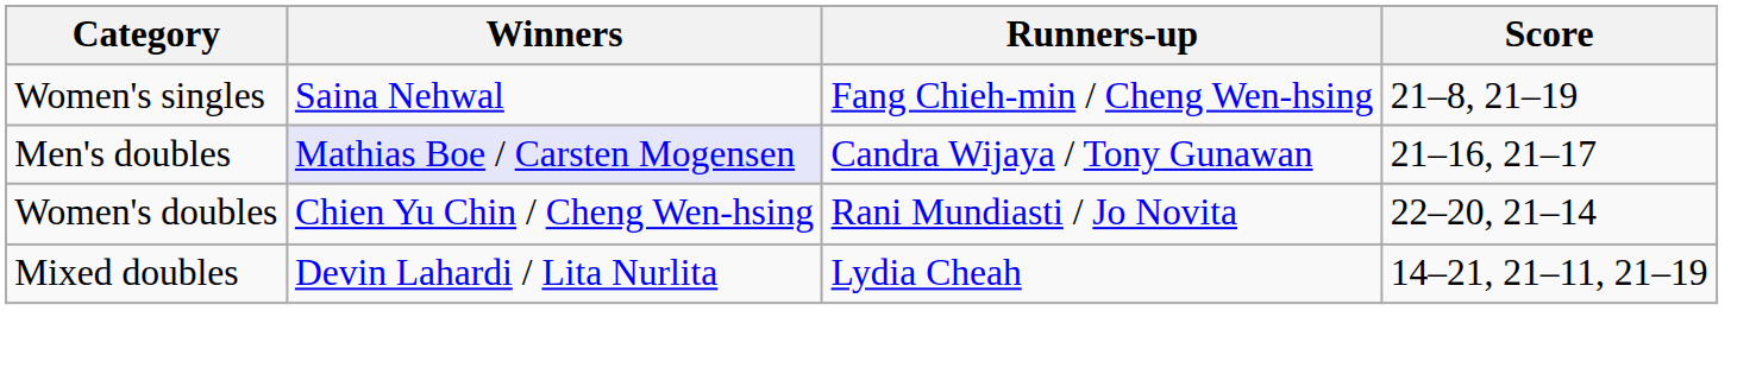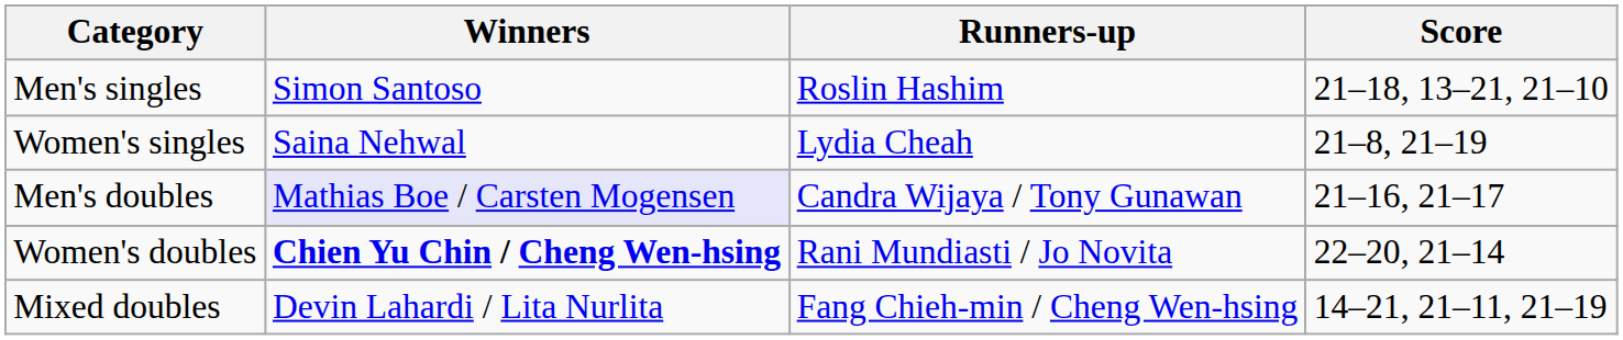 <table class=wikitable style="white-space:nowrap;">
 <tr>
 <th>Category</th>
 <th>Winners</th>
 <th>Runners-up</th>
 <th>Score</th>
 </tr>
 <tr>
+<td>Men's singles</td>
+<td> <a href='#'>Simon Santoso</a></td>
+<td> <a href='#'>Roslin Hashim</a></td>
+<td>21–18, 13–21, 21–10</td>
+</tr>
+<tr>
 <td>Women's singles</td>
 <td> <a href='#'>Saina Nehwal</a></td>
-<td> <a href='#'>Fang Chieh-min</a> / <a href='#'>Cheng Wen-hsing</a></td>
+<td> <a href='#'>Lydia Cheah</a></td>
 <td>21–8, 21–19</td>
 </tr>
 <tr>
 <td>Men's doubles</td>
 <td style="background: lavender;"> <a href='#'>Mathias Boe</a> / <a href='#'>Carsten Mogensen</a></td>
 <td> <a href='#'>Candra Wijaya</a> /  <a href='#'>Tony Gunawan</a></td>
 <td>21–16, 21–17</td>
 </tr>
 <tr>
 <td>Women's doubles</td>
-<td> <a href='#'>Chien Yu Chin</a> / <a href='#'>Cheng Wen-hsing</a></td>
+<td><strong> <a href='#'>Chien Yu Chin</a> / <a href='#'>Cheng Wen-hsing</a></strong></td>
 <td> <a href='#'>Rani Mundiasti</a> / <a href='#'>Jo Novita</a></td>
 <td>22–20, 21–14</td>
 </tr>
 <tr>
 <td>Mixed doubles</td>
 <td> <a href='#'>Devin Lahardi</a> / <a href='#'>Lita Nurlita</a></td>
-<td> <a href='#'>Lydia Cheah</a></td>
+<td> <a href='#'>Fang Chieh-min</a> / <a href='#'>Cheng Wen-hsing</a></td>
 <td>14–21, 21–11, 21–19</td>
 </tr>
 </table>
